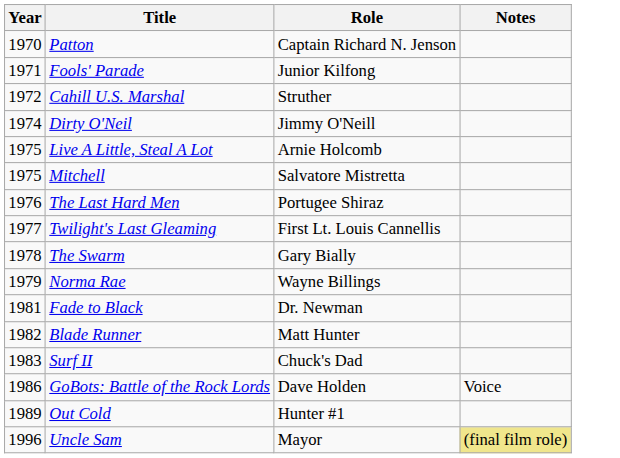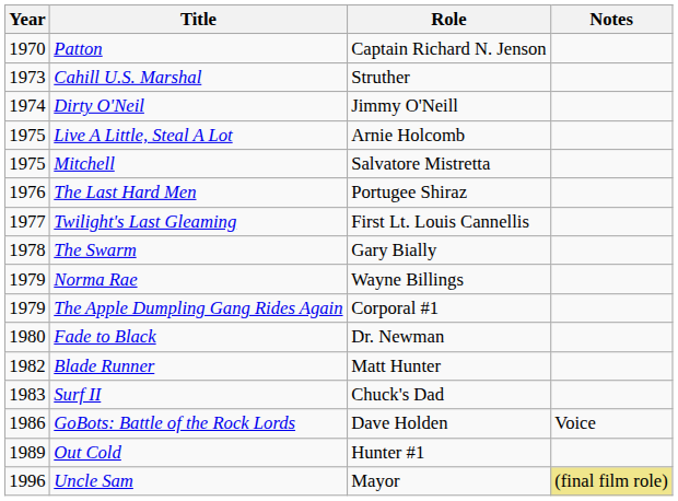 <table class="wikitable">
 <tr>
 <th>Year</th>
 <th>Title</th>
 <th>Role</th>
 <th>Notes</th>
 </tr>
 <tr>
 <td>1970</td>
 <td><em><a href='#'>Patton</a></em></td>
 <td>Captain Richard N. Jenson</td>
 <td></td>
 </tr>
 <tr>
-<td>1971</td>
-<td><em><a href='#'>Fools' Parade</a></em></td>
-<td>Junior Kilfong</td>
-<td></td>
-</tr>
-<tr>
-<td>1972</td>
+<td>1973</td>
 <td><em><a href='#'>Cahill U.S. Marshal</a></em></td>
 <td>Struther</td>
 <td></td>
 </tr>
 <tr>
 <td>1974</td>
 <td><em><a href='#'>Dirty O'Neil</a></em></td>
 <td>Jimmy O'Neill</td>
 <td></td>
 </tr>
 <tr>
 <td>1975</td>
 <td><em><a href='#'>Live A Little, Steal A Lot</a></em></td>
 <td>Arnie Holcomb</td>
 <td></td>
 </tr>
 <tr>
 <td>1975</td>
 <td><em><a href='#'>Mitchell</a></em></td>
 <td>Salvatore Mistretta</td>
 <td></td>
 </tr>
 <tr>
 <td>1976</td>
 <td><em><a href='#'>The Last Hard Men</a></em></td>
 <td>Portugee Shiraz</td>
 <td></td>
 </tr>
 <tr>
 <td>1977</td>
 <td><em><a href='#'>Twilight's Last Gleaming</a></em></td>
 <td>First Lt. Louis Cannellis</td>
 <td></td>
 </tr>
 <tr>
 <td>1978</td>
 <td><em><a href='#'>The Swarm</a></em></td>
 <td>Gary Bially</td>
 <td></td>
 </tr>
 <tr>
 <td>1979</td>
 <td><em><a href='#'>Norma Rae</a></em></td>
 <td>Wayne Billings</td>
 <td></td>
 </tr>
 <tr>
-<td>1981</td>
+<td>1979</td>
+<td><em><a href='#'>The Apple Dumpling Gang Rides Again</a></em></td>
+<td>Corporal #1</td>
+<td></td>
+</tr>
+<tr>
+<td>1980</td>
 <td><em><a href='#'>Fade to Black</a></em></td>
 <td>Dr. Newman</td>
 <td></td>
 </tr>
 <tr>
 <td>1982</td>
 <td><em><a href='#'>Blade Runner</a></em></td>
 <td>Matt Hunter</td>
 <td></td>
 </tr>
 <tr>
 <td>1983</td>
 <td><em><a href='#'>Surf II</a></em></td>
 <td>Chuck's Dad</td>
 <td></td>
 </tr>
 <tr>
 <td>1986</td>
 <td><em><a href='#'>GoBots: Battle of the Rock Lords</a></em></td>
 <td>Dave Holden</td>
 <td>Voice</td>
 </tr>
 <tr>
 <td>1989</td>
 <td><em><a href='#'>Out Cold</a></em></td>
 <td>Hunter #1</td>
 <td></td>
 </tr>
 <tr>
 <td>1996</td>
 <td><em><a href='#'>Uncle Sam</a></em></td>
 <td>Mayor</td>
 <td style="background: khaki;">(final film role)</td>
 </tr>
 </table>
